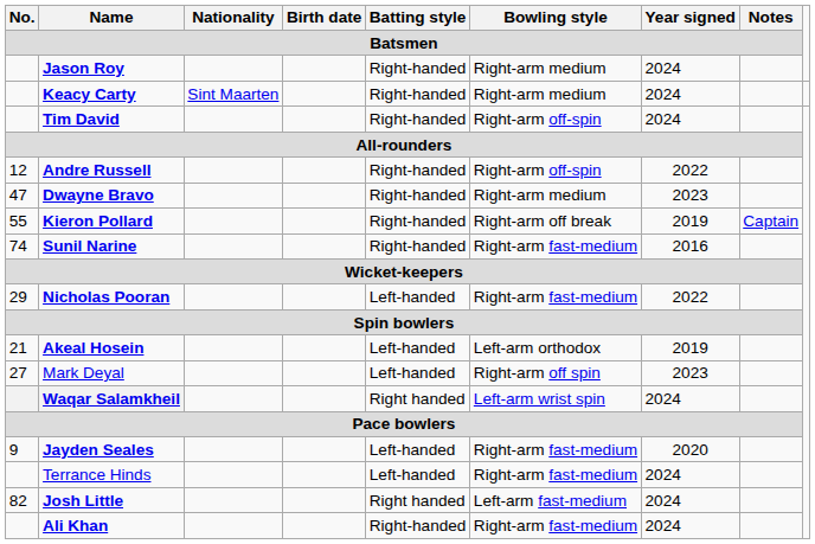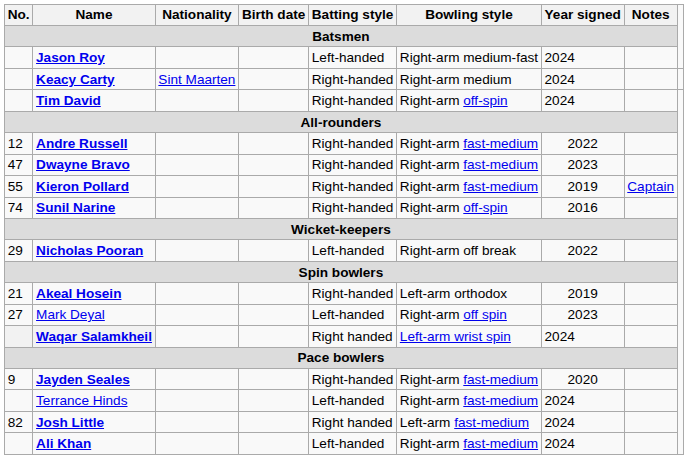 <table class="wikitable"  style="font-size:85%;">
 <tr>
 <th>No.</th>
 <th>Name</th>
 <th>Nationality</th>
 <th>Birth date</th>
 <th>Batting style</th>
 <th>Bowling style</th>
 <th>Year signed</th>
 <th>Notes</th>
 </tr>
 <tr>
 <th colspan="8"  style="background:#dcdcdc; text-align:center;">Batsmen</th>
 </tr>
 <tr>
 <td></td>
 <td><strong><a href='#'>Jason Roy</a></strong></td>
 <td></td>
 <td></td>
-<td>Right-handed</td>
-<td>Right-arm medium</td>
+<td>Left-handed</td>
+<td>Right-arm medium-fast</td>
 <td>2024</td>
 <td></td>
 </tr>
 <tr>
 <td></td>
 <td><strong><a href='#'>Keacy Carty</a></strong></td>
 <td> <a href='#'>Sint Maarten</a></td>
 <td></td>
 <td>Right-handed</td>
 <td>Right-arm medium</td>
 <td>2024</td>
 <td></td>
 <td></td>
 </tr>
 <tr>
 <td></td>
 <td><strong><a href='#'>Tim David</a></strong></td>
 <td></td>
 <td></td>
 <td>Right-handed</td>
 <td>Right-arm <a href='#'>off-spin</a></td>
 <td>2024</td>
 <td></td>
 </tr>
 <tr>
 <th colspan="8"  style="background:#dcdcdc; text-align:center;">All-rounders</th>
 </tr>
 <tr>
 <td>12</td>
 <td><strong><a href='#'>Andre Russell</a></strong></td>
 <td></td>
 <td></td>
 <td>Right-handed</td>
-<td>Right-arm <a href='#'>off-spin</a></td>
+<td>Right-arm <a href='#'>fast-medium</a></td>
 <td style="text-align:center;">2022</td>
 <td></td>
 </tr>
 <tr>
 <td style="text-align:left">47</td>
 <td><strong><a href='#'>Dwayne Bravo</a></strong></td>
 <td></td>
 <td></td>
 <td>Right-handed</td>
-<td>Right-arm medium</td>
+<td>Right-arm <a href='#'>fast-medium</a></td>
 <td style="text-align:center;">2023</td>
 <td></td>
 </tr>
 <tr>
 <td style="text-align:left">55</td>
 <td><strong><a href='#'>Kieron Pollard</a></strong></td>
 <td></td>
 <td></td>
 <td>Right-handed</td>
-<td>Right-arm off break</td>
+<td>Right-arm <a href='#'>fast-medium</a></td>
 <td style="text-align:center;">2019</td>
 <td><a href='#'>Captain</a></td>
 </tr>
 <tr>
 <td style="text-align:left">74</td>
 <td><strong><a href='#'>Sunil Narine</a></strong></td>
 <td></td>
 <td></td>
 <td>Right-handed</td>
-<td>Right-arm <a href='#'>fast-medium</a></td>
+<td>Right-arm <a href='#'>off-spin</a></td>
 <td style="text-align:center;">2016</td>
 <td></td>
 </tr>
 <tr>
 <th colspan="8"  style="background:#dcdcdc; text-align:center;">Wicket-keepers</th>
 </tr>
 <tr>
 <td>29</td>
 <td><strong><a href='#'>Nicholas Pooran</a></strong></td>
 <td></td>
 <td></td>
 <td>Left-handed</td>
-<td>Right-arm <a href='#'>fast-medium</a></td>
+<td>Right-arm off break</td>
 <td style="text-align:center;">2022</td>
 <td></td>
 </tr>
 <tr>
 <th colspan="8"  style="background:#dcdcdc; text-align:center;">Spin bowlers</th>
 </tr>
 <tr>
 <td>21</td>
 <td><strong><a href='#'>Akeal Hosein</a></strong></td>
 <td></td>
 <td></td>
-<td>Left-handed</td>
+<td>Right-handed</td>
 <td>Left-arm orthodox</td>
 <td style="text-align:center;">2019</td>
 <td></td>
 </tr>
 <tr>
 <td>27</td>
 <td><a href='#'>Mark Deyal</a></td>
 <td></td>
 <td></td>
 <td>Left-handed</td>
 <td>Right-arm <a href='#'>off spin</a></td>
 <td style="text-align:center;">2023</td>
 <td></td>
 </tr>
 <tr>
 <th></th>
 <th><strong><a href='#'>Waqar Salamkheil</a></strong></th>
 <td></td>
 <td></td>
 <td>Right handed</td>
 <td><a href='#'>Left-arm wrist spin</a></td>
 <td>2024</td>
 <td></td>
 </tr>
 <tr>
 <th colspan="8"  style="background:#dcdcdc; text-align:center;">Pace bowlers</th>
 </tr>
 <tr>
 <td>9</td>
 <td><strong><a href='#'>Jayden Seales</a></strong></td>
 <td></td>
 <td></td>
-<td>Left-handed</td>
+<td>Right-handed</td>
 <td>Right-arm <a href='#'>fast-medium</a></td>
 <td style="text-align:center;">2020</td>
 <td></td>
 </tr>
 <tr>
 <td></td>
 <td><a href='#'>Terrance Hinds</a></td>
 <td></td>
 <td></td>
 <td>Left-handed</td>
 <td>Right-arm <a href='#'>fast-medium</a></td>
 <td>2024</td>
 <td></td>
 </tr>
 <tr>
 <td>82</td>
 <td><strong><a href='#'>Josh Little</a></strong></td>
 <td></td>
 <td></td>
 <td>Right handed</td>
 <td>Left-arm <a href='#'>fast-medium</a></td>
 <td>2024</td>
 <td></td>
 </tr>
 <tr>
 <td></td>
 <td><strong><a href='#'>Ali Khan</a></strong></td>
 <td></td>
 <td></td>
-<td>Right-handed</td>
+<td>Left-handed</td>
 <td>Right-arm <a href='#'>fast-medium</a></td>
 <td>2024</td>
 <td></td>
 </tr>
 </table>
